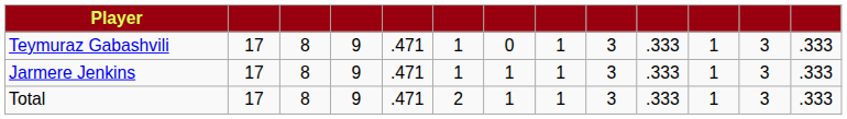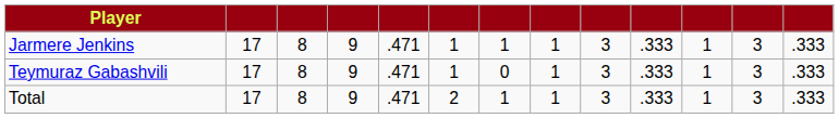 <table class="wikitable" style="text-align:center">
 <tr>
 <th style="background:#98000F; color:#DDFF55" width="200px">Player</th>
 <th style="background:#98000F; color:#DDFF55" width="40px"></th>
 <th style="background:#98000F; color:#DDFF55" width="40px"></th>
 <th style="background:#98000F; color:#DDFF55" width="40px"></th>
 <th style="background:#98000F; color:#DDFF55" width="40px"></th>
 <th style="background:#98000F; color:#DDFF55" width="40px"></th>
 <th style="background:#98000F; color:#DDFF55" width="40px"></th>
 <th style="background:#98000F; color:#DDFF55" width="40px"></th>
 <th style="background:#98000F; color:#DDFF55" width="40px"></th>
 <th style="background:#98000F; color:#DDFF55" width="40px"></th>
 <th style="background:#98000F; color:#DDFF55" width="40px"></th>
 <th style="background:#98000F; color:#DDFF55" width="40px"></th>
 <th style="background:#98000F; color:#DDFF55" width="40px"></th>
 </tr>
 <tr>
-<td style="text-align:left"><a href='#'>Teymuraz Gabashvili</a></td>
+<td style="text-align:left"><a href='#'>Jarmere Jenkins</a></td>
 <td>17</td>
 <td>8</td>
 <td>9</td>
 <td>.471</td>
 <td>1</td>
-<td>0</td>
+<td>1</td>
 <td>1</td>
 <td>3</td>
 <td>.333</td>
 <td>1</td>
 <td>3</td>
 <td>.333</td>
 </tr>
 <tr>
-<td style="text-align:left"><a href='#'>Jarmere Jenkins</a></td>
+<td style="text-align:left"><a href='#'>Teymuraz Gabashvili</a></td>
 <td>17</td>
 <td>8</td>
 <td>9</td>
 <td>.471</td>
 <td>1</td>
-<td>1</td>
+<td>0</td>
 <td>1</td>
 <td>3</td>
 <td>.333</td>
 <td>1</td>
 <td>3</td>
 <td>.333</td>
 </tr>
 <tr>
 <td style="text-align:left">Total</td>
 <td>17</td>
 <td>8</td>
 <td>9</td>
 <td>.471</td>
 <td>2</td>
 <td>1</td>
 <td>1</td>
 <td>3</td>
 <td>.333</td>
 <td>1</td>
 <td>3</td>
 <td>.333</td>
 </tr>
 </table>
